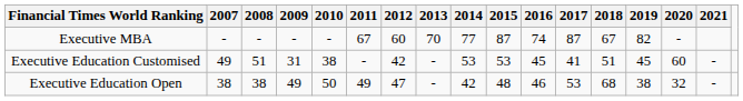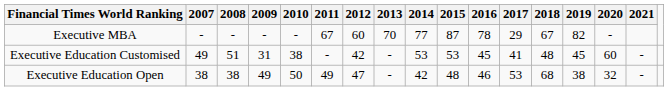 <table class="wikitable" style="text-align:center">
 <tr>
 <th>Financial Times World Ranking</th>
 <th>2007</th>
 <th>2008</th>
 <th>2009</th>
 <th>2010</th>
 <th>2011</th>
 <th>2012</th>
 <th>2013</th>
 <th>2014</th>
 <th>2015</th>
 <th>2016</th>
 <th>2017</th>
 <th>2018</th>
 <th>2019</th>
 <th>2020</th>
 <th>2021</th>
 </tr>
 <tr>
 <td>Executive MBA</td>
 <td>-</td>
 <td>-</td>
 <td>-</td>
 <td>-</td>
 <td>67</td>
 <td>60</td>
 <td>70</td>
 <td>77</td>
 <td>87</td>
-<td>74</td>
-<td>87</td>
+<td>78</td>
+<td>29</td>
 <td>67</td>
 <td>82</td>
 <td>-</td>
 <td></td>
 </tr>
 <tr>
 <td>Executive Education Customised</td>
 <td>49</td>
 <td>51</td>
 <td>31</td>
 <td>38</td>
 <td>-</td>
 <td>42</td>
 <td>-</td>
 <td>53</td>
 <td>53</td>
 <td>45</td>
 <td>41</td>
-<td>51</td>
+<td>48</td>
 <td>45</td>
 <td>60</td>
 <td>-</td>
 <td></td>
 </tr>
 <tr>
 <td>Executive Education Open</td>
 <td>38</td>
 <td>38</td>
 <td>49</td>
 <td>50</td>
 <td>49</td>
 <td>47</td>
 <td>-</td>
 <td>42</td>
 <td>48</td>
 <td>46</td>
 <td>53</td>
 <td>68</td>
 <td>38</td>
 <td>32</td>
 <td>-</td>
 <td></td>
 </tr>
 </table>
